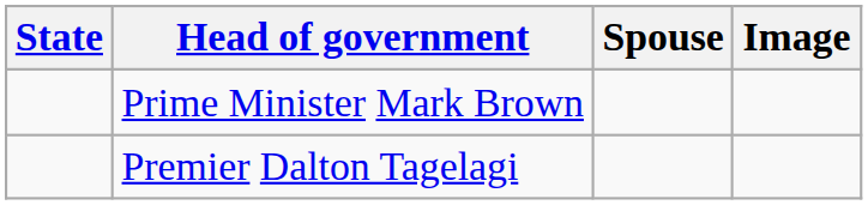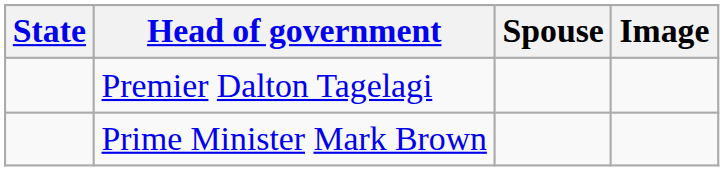 <table class="sortable wikitable">
 <tr>
 <th><a href='#'>State</a></th>
 <th><a href='#'>Head of government</a></th>
 <th>Spouse</th>
 <th>Image</th>
 </tr>
 <tr>
 <td></td>
-<td><a href='#'>Prime Minister</a> <a href='#'>Mark Brown</a></td>
+<td><a href='#'>Premier</a> <a href='#'>Dalton Tagelagi</a></td>
 <td></td>
 <td></td>
 </tr>
 <tr>
 <td></td>
-<td><a href='#'>Premier</a> <a href='#'>Dalton Tagelagi</a></td>
+<td><a href='#'>Prime Minister</a> <a href='#'>Mark Brown</a></td>
 <td></td>
 <td></td>
 </tr>
 </table>
